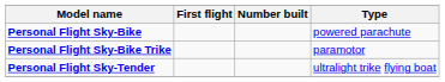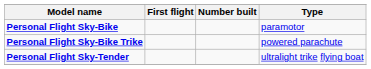 <table class="wikitable" align=center style="font-size:90%;">
 <tr>
 </tr>
 <tr style="background:#efefef;">
 <th>Model name</th>
 <th>First flight</th>
 <th>Number built</th>
 <th>Type</th>
 </tr>
 <tr>
 <td align=left><strong><a href='#'>Personal Flight Sky-Bike</a></strong></td>
 <td align=center></td>
 <td align=center></td>
-<td align=left><a href='#'>powered parachute</a></td>
+<td align=left><a href='#'>paramotor</a></td>
 </tr>
 <tr>
 <td align=left><strong><a href='#'>Personal Flight Sky-Bike Trike</a></strong></td>
 <td align=center></td>
 <td align=center></td>
-<td align=left><a href='#'>paramotor</a></td>
+<td align=left><a href='#'>powered parachute</a></td>
 </tr>
 <tr>
 <td align=left><strong><a href='#'>Personal Flight Sky-Tender</a></strong></td>
 <td align=center></td>
 <td align=center></td>
 <td align=left><a href='#'>ultralight trike</a> <a href='#'>flying boat</a></td>
 </tr>
 <tr>
 </tr>
 </table>
